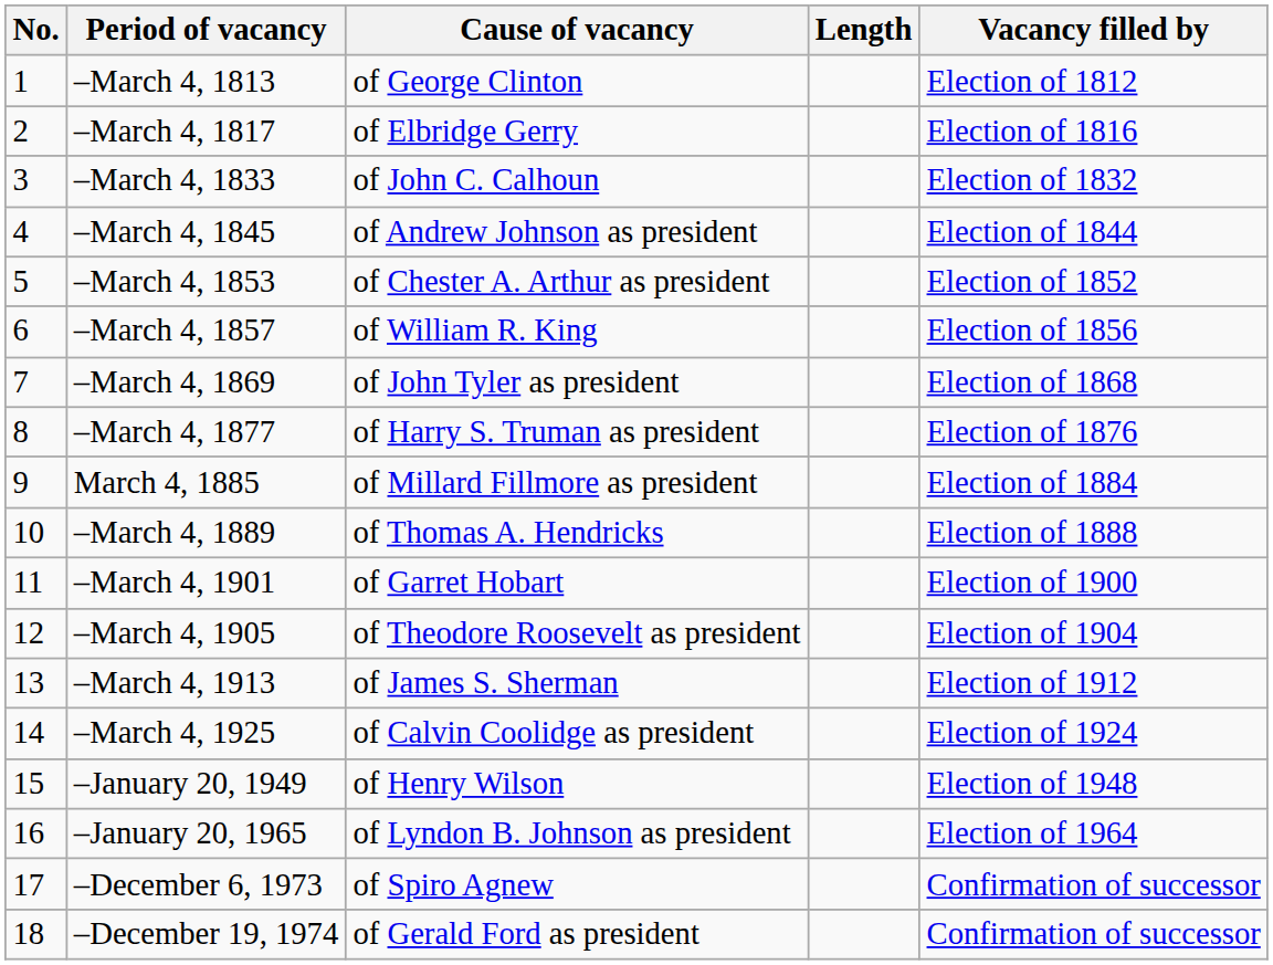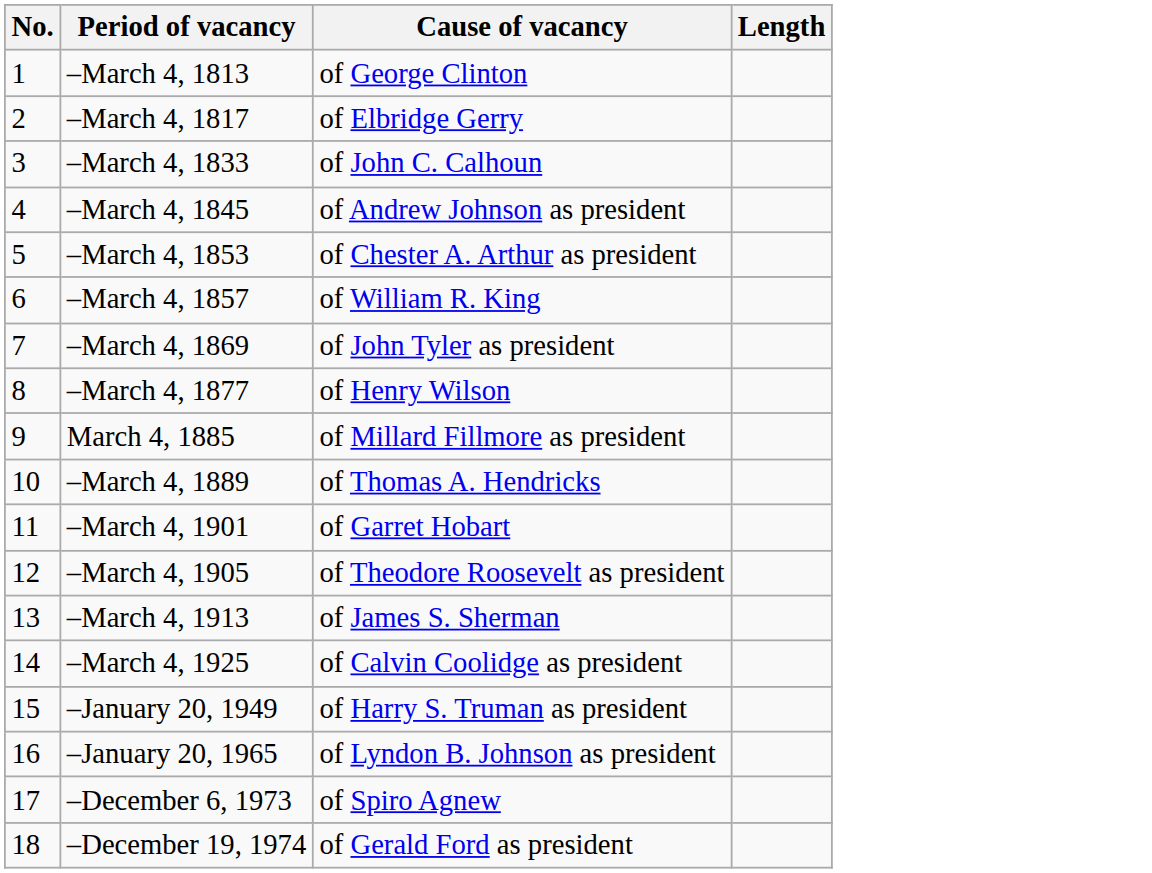 <table class="wikitable sortable">
 <tr>
 <th>No.</th>
 <th>Period of vacancy</th>
 <th>Cause of vacancy</th>
 <th>Length</th>
-<th>Vacancy filled by</th>
 </tr>
 <tr>
 <td>1</td>
 <td> –March 4, 1813</td>
 <td> of <a href='#'>George Clinton</a></td>
 <td></td>
-<td><a href='#'>Election of 1812</a></td>
 </tr>
 <tr>
 <td>2</td>
 <td> –March 4, 1817</td>
 <td> of <a href='#'>Elbridge Gerry</a></td>
 <td></td>
-<td><a href='#'>Election of 1816</a></td>
 </tr>
 <tr>
 <td>3</td>
 <td> –March 4, 1833</td>
 <td> of <a href='#'>John C. Calhoun</a></td>
 <td></td>
-<td><a href='#'>Election of 1832</a></td>
 </tr>
 <tr>
 <td>4</td>
 <td> –March 4, 1845</td>
 <td> of <a href='#'>Andrew Johnson</a> as president</td>
 <td></td>
-<td><a href='#'>Election of 1844</a></td>
 </tr>
 <tr>
 <td>5</td>
 <td> –March 4, 1853</td>
 <td> of <a href='#'>Chester A. Arthur</a> as president</td>
 <td></td>
-<td><a href='#'>Election of 1852</a></td>
 </tr>
 <tr>
 <td>6</td>
 <td> –March 4, 1857</td>
 <td> of <a href='#'>William R. King</a></td>
 <td></td>
-<td><a href='#'>Election of 1856</a></td>
 </tr>
 <tr>
 <td>7</td>
 <td> –March 4, 1869</td>
 <td> of <a href='#'>John Tyler</a> as president</td>
 <td></td>
-<td><a href='#'>Election of 1868</a></td>
 </tr>
 <tr>
 <td>8</td>
 <td> –March 4, 1877</td>
-<td> of <a href='#'>Harry S. Truman</a> as president</td>
+<td> of <a href='#'>Henry Wilson</a></td>
 <td></td>
-<td><a href='#'>Election of 1876</a></td>
 </tr>
 <tr>
 <td>9</td>
 <td>March 4, 1885</td>
 <td> of <a href='#'>Millard Fillmore</a> as president</td>
 <td></td>
-<td><a href='#'>Election of 1884</a></td>
 </tr>
 <tr>
 <td>10</td>
 <td> –March 4, 1889</td>
 <td> of <a href='#'>Thomas A. Hendricks</a></td>
 <td></td>
-<td><a href='#'>Election of 1888</a></td>
 </tr>
 <tr>
 <td>11</td>
 <td> –March 4, 1901</td>
 <td> of <a href='#'>Garret Hobart</a></td>
 <td></td>
-<td><a href='#'>Election of 1900</a></td>
 </tr>
 <tr>
 <td>12</td>
 <td> –March 4, 1905</td>
 <td> of <a href='#'>Theodore Roosevelt</a> as president</td>
 <td></td>
-<td><a href='#'>Election of 1904</a></td>
 </tr>
 <tr>
 <td>13</td>
 <td> –March 4, 1913</td>
 <td> of <a href='#'>James S. Sherman</a></td>
 <td></td>
-<td><a href='#'>Election of 1912</a></td>
 </tr>
 <tr>
 <td>14</td>
 <td> –March 4, 1925</td>
 <td> of <a href='#'>Calvin Coolidge</a> as president</td>
 <td></td>
-<td><a href='#'>Election of 1924</a></td>
 </tr>
 <tr>
 <td>15</td>
 <td> –January 20, 1949</td>
-<td> of <a href='#'>Henry Wilson</a></td>
+<td> of <a href='#'>Harry S. Truman</a> as president</td>
 <td></td>
-<td><a href='#'>Election of 1948</a></td>
 </tr>
 <tr>
 <td>16</td>
 <td> –January 20, 1965</td>
 <td> of <a href='#'>Lyndon B. Johnson</a> as president</td>
 <td></td>
-<td><a href='#'>Election of 1964</a></td>
 </tr>
 <tr>
 <td>17</td>
 <td> –December 6, 1973</td>
 <td> of <a href='#'>Spiro Agnew</a></td>
 <td></td>
-<td><a href='#'>Confirmation of successor</a></td>
 </tr>
 <tr>
 <td>18</td>
 <td> –December 19, 1974</td>
 <td> of <a href='#'>Gerald Ford</a> as president</td>
 <td></td>
-<td><a href='#'>Confirmation of successor</a></td>
 </tr>
 </table>
